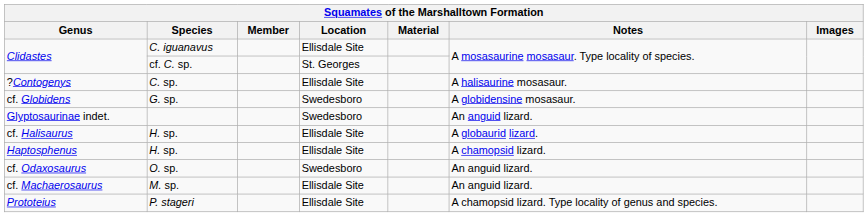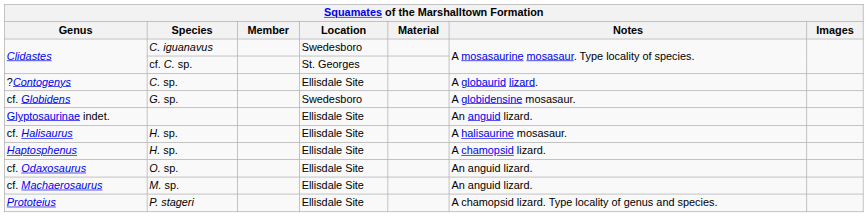 <table class="wikitable" align="center" width="100%">
 <tr>
 <th colspan="8" align="center"><strong><a href='#'>Squamates</a> of the Marshalltown Formation</strong></th>
 </tr>
 <tr>
 <th>Genus</th>
 <th>Species</th>
 <th>Member</th>
 <th>Location</th>
 <th>Material</th>
 <th>Notes</th>
 <th>Images</th>
 </tr>
 <tr>
 <td rowspan="2"><em><a href='#'>Clidastes</a></em></td>
 <td><em>C. iguanavus</em></td>
 <td></td>
-<td>Ellisdale Site</td>
+<td>Swedesboro</td>
 <td></td>
 <td rowspan="2">A <a href='#'>mosasaurine</a> <a href='#'>mosasaur</a>. Type locality of species.</td>
 <td rowspan="2"></td>
 </tr>
 <tr>
 <td>cf. <em>C.</em> sp.</td>
 <td></td>
 <td>St. Georges</td>
 <td></td>
 </tr>
 <tr>
 <td>?<em><a href='#'>Contogenys</a></em></td>
 <td><em>C.</em> sp.</td>
 <td></td>
 <td>Ellisdale Site</td>
 <td></td>
-<td>A <a href='#'>halisaurine</a> mosasaur.</td>
+<td>A <a href='#'>globaurid</a> <a href='#'>lizard</a>.</td>
 <td></td>
 </tr>
 <tr>
 <td>cf. <em><a href='#'>Globidens</a></em></td>
 <td><em>G.</em> sp.</td>
 <td></td>
 <td>Swedesboro</td>
 <td></td>
 <td>A <a href='#'>globidensine</a> mosasaur.</td>
 <td></td>
 </tr>
 <tr>
 <td><a href='#'>Glyptosaurinae</a> indet.</td>
 <td></td>
 <td></td>
-<td>Swedesboro</td>
+<td>Ellisdale Site</td>
 <td></td>
 <td>An <a href='#'>anguid</a> lizard.</td>
 <td></td>
 </tr>
 <tr>
 <td>cf. <em><a href='#'>Halisaurus</a></em></td>
 <td><em>H.</em> sp.</td>
 <td></td>
 <td>Ellisdale Site</td>
 <td></td>
-<td>A <a href='#'>globaurid</a> <a href='#'>lizard</a>.</td>
+<td>A <a href='#'>halisaurine</a> mosasaur.</td>
 <td></td>
 </tr>
 <tr>
 <td><em><a href='#'>Haptosphenus</a></em></td>
 <td><em>H.</em> sp.</td>
 <td></td>
 <td>Ellisdale Site</td>
 <td></td>
 <td>A <a href='#'>chamopsid</a> lizard.</td>
 <td></td>
 </tr>
 <tr>
 <td>cf. <em><a href='#'>Odaxosaurus</a></em></td>
 <td><em>O.</em> sp.</td>
 <td></td>
-<td>Swedesboro</td>
+<td>Ellisdale Site</td>
 <td></td>
 <td>An anguid lizard.</td>
 <td></td>
 </tr>
 <tr>
 <td>cf. <em><a href='#'>Machaerosaurus</a></em></td>
 <td><em>M.</em> sp.</td>
 <td></td>
 <td>Ellisdale Site</td>
 <td></td>
 <td>An anguid lizard.</td>
 <td></td>
 </tr>
 <tr>
 <td><em><a href='#'>Prototeius</a></em></td>
 <td><em>P. stageri</em></td>
 <td></td>
 <td>Ellisdale Site</td>
 <td></td>
 <td>A chamopsid lizard. Type locality of genus and species.</td>
 <td></td>
 </tr>
 </table>
